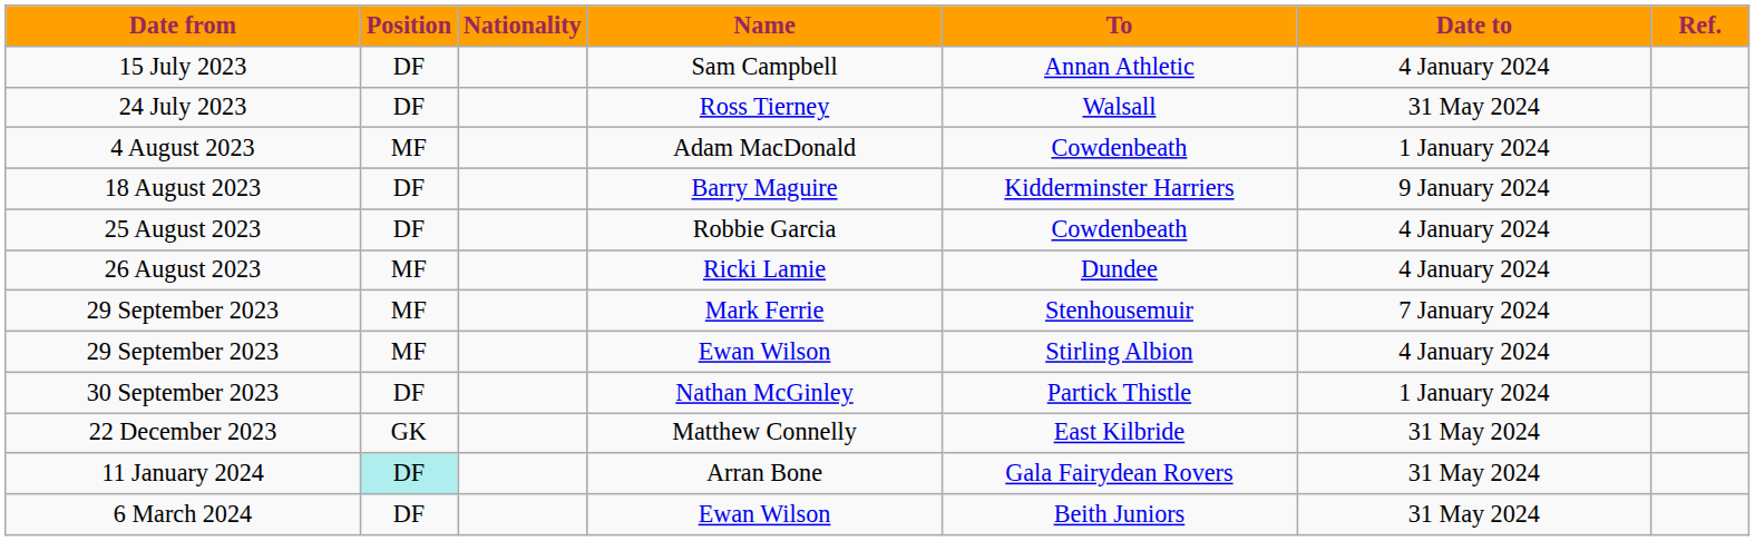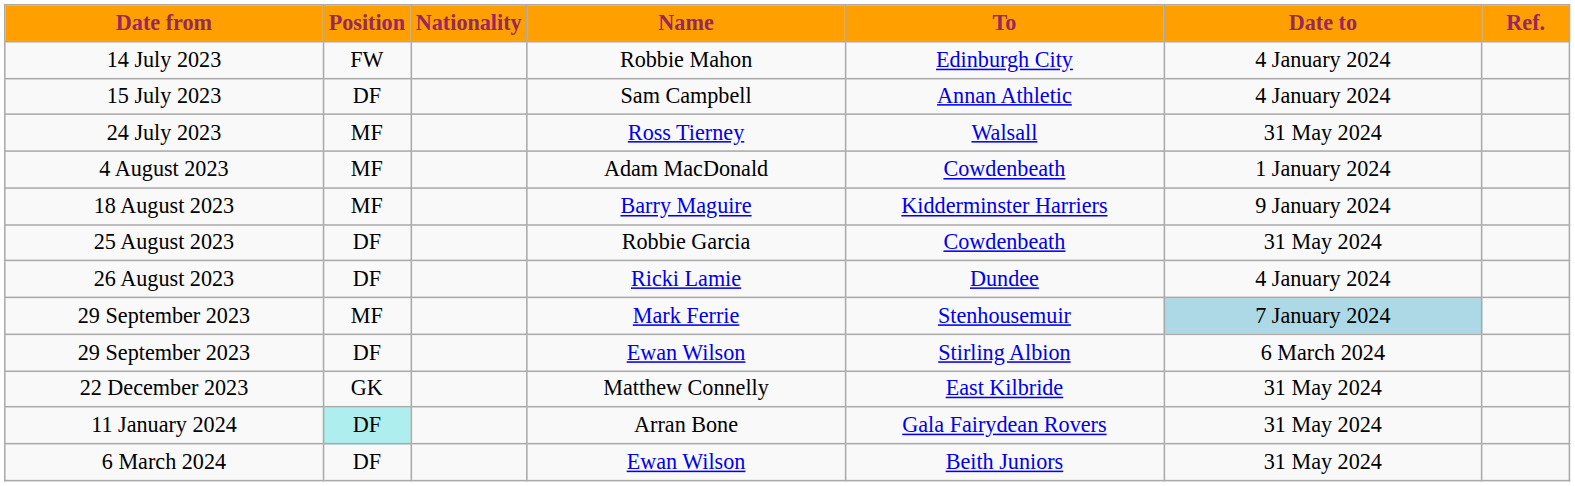 <table class="wikitable"  style="text-align:center; font-size:90%; ">
 <tr>
 <th style="background:#ffa000; color:#98285c; width:200px;">Date from</th>
 <th style="background:#ffa000; color:#98285c; width:50px;">Position</th>
 <th style="background:#ffa000; color:#98285c; width:50px;">Nationality</th>
 <th style="background:#ffa000; color:#98285c; width:200px;">Name</th>
 <th style="background:#ffa000; color:#98285c; width:200px;">To</th>
 <th style="background:#ffa000; color:#98285c; width:200px;">Date to</th>
 <th style="background:#ffa000; color:#98285c; width:50px;">Ref.</th>
+</tr>
+<tr>
+<td>14 July 2023</td>
+<td>FW</td>
+<td></td>
+<td>Robbie Mahon</td>
+<td><a href='#'>Edinburgh City</a></td>
+<td>4 January 2024</td>
+<td></td>
 </tr>
 <tr>
 <td>15 July 2023</td>
 <td>DF</td>
 <td></td>
 <td>Sam Campbell</td>
 <td><a href='#'>Annan Athletic</a></td>
 <td>4 January 2024</td>
 <td></td>
 </tr>
 <tr>
 <td>24 July 2023</td>
-<td>DF</td>
+<td>MF</td>
 <td></td>
 <td><a href='#'>Ross Tierney</a></td>
 <td><a href='#'>Walsall</a></td>
 <td>31 May 2024</td>
 <td></td>
 </tr>
 <tr>
 <td>4 August 2023</td>
 <td>MF</td>
 <td></td>
 <td>Adam MacDonald</td>
 <td><a href='#'>Cowdenbeath</a></td>
 <td>1 January 2024</td>
 <td></td>
 </tr>
 <tr>
 <td>18 August 2023</td>
-<td>DF</td>
+<td>MF</td>
 <td></td>
 <td><a href='#'>Barry Maguire</a></td>
 <td><a href='#'>Kidderminster Harriers</a></td>
 <td>9 January 2024</td>
 <td></td>
 </tr>
 <tr>
 <td>25 August 2023</td>
 <td>DF</td>
 <td></td>
 <td>Robbie Garcia</td>
 <td><a href='#'>Cowdenbeath</a></td>
-<td>4 January 2024</td>
+<td>31 May 2024</td>
 <td></td>
 </tr>
 <tr>
 <td>26 August 2023</td>
-<td>MF</td>
+<td>DF</td>
 <td></td>
 <td><a href='#'>Ricki Lamie</a></td>
 <td><a href='#'>Dundee</a></td>
 <td>4 January 2024</td>
 <td></td>
 </tr>
 <tr>
 <td>29 September 2023</td>
 <td>MF</td>
 <td></td>
 <td><a href='#'>Mark Ferrie</a></td>
 <td><a href='#'>Stenhousemuir</a></td>
-<td>7 January 2024</td>
+<td style="background: lightblue;">7 January 2024</td>
 <td></td>
 </tr>
 <tr>
 <td>29 September 2023</td>
-<td>MF</td>
+<td>DF</td>
 <td></td>
 <td><a href='#'>Ewan Wilson</a></td>
 <td><a href='#'>Stirling Albion</a></td>
-<td>4 January 2024</td>
-<td></td>
-</tr>
-<tr>
-<td>30 September 2023</td>
-<td>DF</td>
-<td></td>
-<td><a href='#'>Nathan McGinley</a></td>
-<td><a href='#'>Partick Thistle</a></td>
-<td>1 January 2024</td>
+<td>6 March 2024</td>
 <td></td>
 </tr>
 <tr>
 <td>22 December 2023</td>
 <td>GK</td>
 <td></td>
 <td>Matthew Connelly</td>
 <td><a href='#'>East Kilbride</a></td>
 <td>31 May 2024</td>
 <td></td>
 </tr>
 <tr>
 <td>11 January 2024</td>
 <td style="background: paleturquoise;">DF</td>
 <td></td>
 <td>Arran Bone</td>
 <td><a href='#'>Gala Fairydean Rovers</a></td>
 <td>31 May 2024</td>
 <td></td>
 </tr>
 <tr>
 <td>6 March 2024</td>
 <td>DF</td>
 <td></td>
 <td><a href='#'>Ewan Wilson</a></td>
 <td><a href='#'>Beith Juniors</a></td>
 <td>31 May 2024</td>
 <td></td>
 </tr>
 </table>
